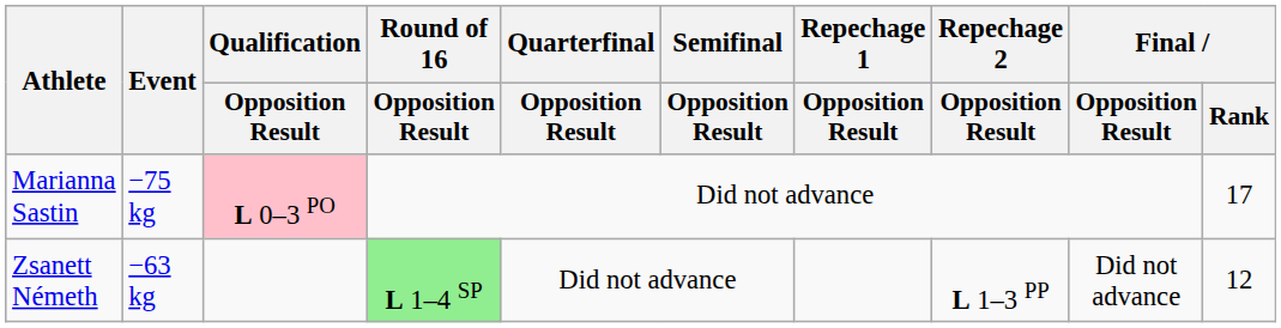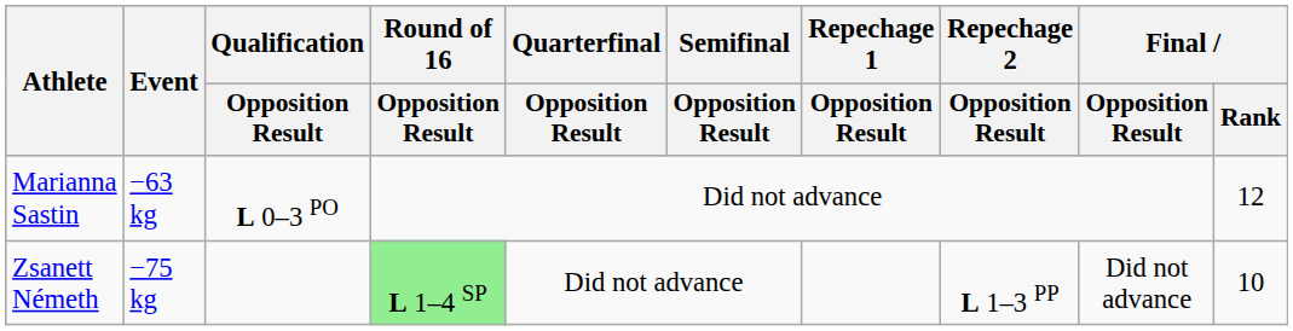 <table class="wikitable" style="font-size:90%">
 <tr>
 <th rowspan=2>Athlete</th>
 <th rowspan=2>Event</th>
 <th>Qualification</th>
 <th>Round of 16</th>
 <th>Quarterfinal</th>
 <th>Semifinal</th>
 <th>Repechage 1</th>
 <th>Repechage 2</th>
 <th colspan=2>Final / </th>
 </tr>
 <tr style="font-size: 95%">
 <th>Opposition<br>Result</th>
 <th>Opposition<br>Result</th>
 <th>Opposition<br>Result</th>
 <th>Opposition<br>Result</th>
 <th>Opposition<br>Result</th>
 <th>Opposition<br>Result</th>
 <th>Opposition<br>Result</th>
 <th>Rank</th>
 </tr>
 <tr align=center>
 <td align=left><a href='#'>Marianna Sastin</a></td>
-<td align=left><a href='#'>−75 kg</a></td>
-<td style="background: pink;"><br><strong>L</strong> 0–3 <sup>PO</sup></td>
+<td align=left><a href='#'>−63 kg</a></td>
+<td><br><strong>L</strong> 0–3 <sup>PO</sup></td>
 <td colspan=6>Did not advance</td>
-<td>17</td>
+<td>12</td>
 </tr>
 <tr align=center>
 <td align=left><a href='#'>Zsanett Németh</a></td>
-<td align=left><a href='#'>−63 kg</a></td>
+<td align=left><a href='#'>−75 kg</a></td>
 <td></td>
 <td style="background: lightgreen;"><br><strong>L</strong> 1–4 <sup>SP</sup></td>
 <td colspan=2>Did not advance</td>
 <td></td>
 <td><br><strong>L</strong> 1–3 <sup>PP</sup></td>
 <td>Did not advance</td>
-<td>12</td>
+<td>10</td>
 </tr>
 </table>
